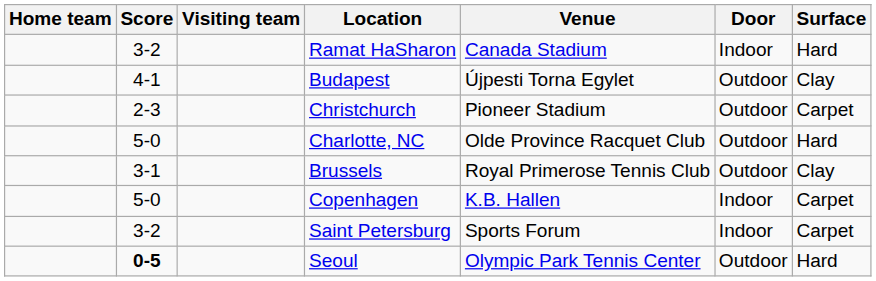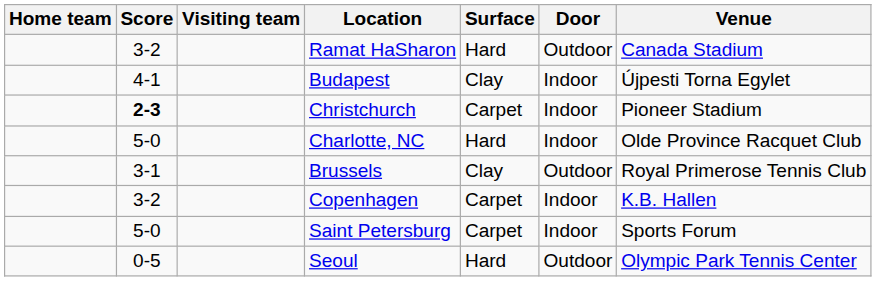 <table class="wikitable" style="border:1px solid #aaa;">
 <tr>
 <th>Home team</th>
 <th>Score</th>
 <th>Visiting team</th>
 <th>Location</th>
+<th>Surface</th>
+<th>Door</th>
 <th>Venue</th>
-<th>Door</th>
-<th>Surface</th>
 </tr>
 <tr>
 <td><strong></strong></td>
 <td style="text-align:center;">3-2</td>
 <td></td>
 <td><a href='#'>Ramat HaSharon</a></td>
+<td>Hard</td>
+<td>Outdoor</td>
 <td><a href='#'>Canada Stadium</a></td>
-<td>Indoor</td>
-<td>Hard</td>
 </tr>
 <tr>
 <td><strong></strong></td>
 <td style="text-align:center;">4-1</td>
 <td></td>
 <td><a href='#'>Budapest</a></td>
+<td>Clay</td>
+<td>Indoor</td>
 <td>Újpesti Torna Egylet</td>
-<td>Outdoor</td>
-<td>Clay</td>
 </tr>
 <tr>
 <td></td>
-<td style="text-align:center;">2-3</td>
+<td style="text-align:center;"><strong>2-3</strong></td>
 <td><strong></strong></td>
 <td><a href='#'>Christchurch</a></td>
+<td>Carpet</td>
+<td>Indoor</td>
 <td>Pioneer Stadium</td>
-<td>Outdoor</td>
-<td>Carpet</td>
 </tr>
 <tr>
 <td><strong></strong></td>
 <td style="text-align:center;">5-0</td>
 <td></td>
 <td><a href='#'>Charlotte, NC</a></td>
+<td>Hard</td>
+<td>Indoor</td>
 <td>Olde Province Racquet Club</td>
-<td>Outdoor</td>
-<td>Hard</td>
 </tr>
 <tr>
 <td><strong></strong></td>
 <td style="text-align:center;">3-1</td>
 <td></td>
 <td><a href='#'>Brussels</a></td>
+<td>Clay</td>
+<td>Outdoor</td>
 <td>Royal Primerose Tennis Club</td>
-<td>Outdoor</td>
-<td>Clay</td>
+</tr>
+<tr>
+<td><strong></strong></td>
+<td style="text-align:center;">3-2</td>
+<td></td>
+<td><a href='#'>Copenhagen</a></td>
+<td>Carpet</td>
+<td>Indoor</td>
+<td><a href='#'>K.B. Hallen</a></td>
 </tr>
 <tr>
 <td><strong></strong></td>
 <td style="text-align:center;">5-0</td>
 <td></td>
-<td><a href='#'>Copenhagen</a></td>
-<td><a href='#'>K.B. Hallen</a></td>
+<td><a href='#'>Saint Petersburg</a></td>
+<td>Carpet</td>
 <td>Indoor</td>
-<td>Carpet</td>
-</tr>
-<tr>
-<td><strong></strong></td>
-<td style="text-align:center;">3-2</td>
-<td></td>
-<td><a href='#'>Saint Petersburg</a></td>
 <td>Sports Forum</td>
-<td>Indoor</td>
-<td>Carpet</td>
 </tr>
 <tr>
 <td></td>
-<td style="text-align:center;"><strong>0-5</strong></td>
+<td style="text-align:center;">0-5</td>
 <td><strong></strong></td>
 <td><a href='#'>Seoul</a></td>
+<td>Hard</td>
+<td>Outdoor</td>
 <td><a href='#'>Olympic Park Tennis Center</a></td>
-<td>Outdoor</td>
-<td>Hard</td>
 </tr>
 </table>
